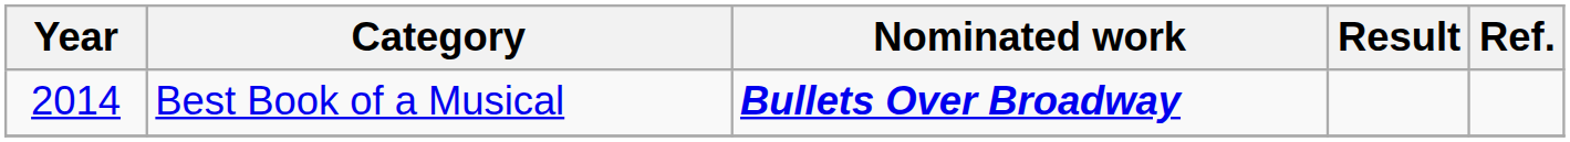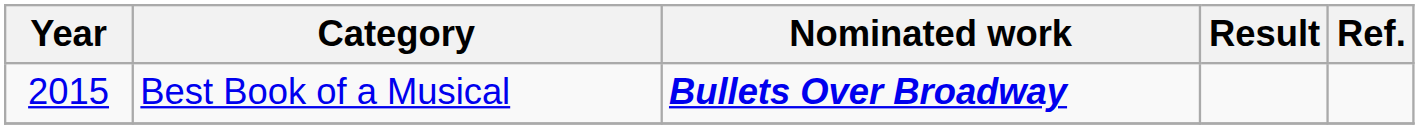 <table class="wikitable unsortable plainrowheaders" Style=font-size:98%>
 <tr>
 <th scope="col" style="width:9%;">Year</th>
 <th scope="col" style="width:20em;">Category</th>
 <th scope="col" style="width:20em;">Nominated work</th>
 <th scope="col" style="width:2em;">Result</th>
 <th scope="col" style="width:4%;" class="unsortable">Ref.</th>
 </tr>
 <tr>
-<td style="text-align:center;"><a href='#'>2014</a></td>
+<td style="text-align:center;"><a href='#'>2015</a></td>
 <td><a href='#'>Best Book of a Musical</a></td>
 <td><strong><em><a href='#'>Bullets Over Broadway</a></em></strong></td>
 <td></td>
 <td></td>
 </tr>
 <tr>
 </tr>
 </table>
